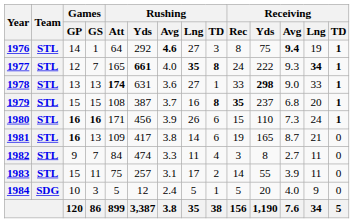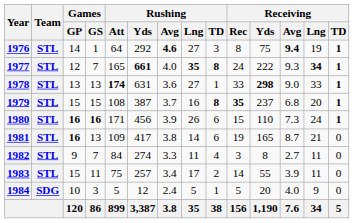 <table class="wikitable" style="text-align:center;">
 <tr>
 <th rowspan="2">Year</th>
 <th rowspan="2">Team</th>
 <th colspan="2">Games</th>
 <th colspan="5">Rushing</th>
 <th colspan="5">Receiving</th>
 </tr>
 <tr>
 <th>GP</th>
 <th>GS</th>
 <th>Att</th>
 <th>Yds</th>
 <th>Avg</th>
 <th>Lng</th>
 <th>TD</th>
 <th>Rec</th>
 <th>Yds</th>
 <th>Avg</th>
 <th>Lng</th>
 <th>TD</th>
 </tr>
 <tr>
 <th><a href='#'>1976</a></th>
 <th><a href='#'>STL</a></th>
 <td>14</td>
 <td>1</td>
 <td>64</td>
 <td>292</td>
 <td><strong>4.6</strong></td>
 <td>27</td>
 <td>3</td>
 <td>8</td>
 <td>75</td>
 <td><strong>9.4</strong></td>
 <td>19</td>
 <td><strong>1</strong></td>
 </tr>
 <tr>
 <th><a href='#'>1977</a></th>
 <th><a href='#'>STL</a></th>
 <td>12</td>
 <td>7</td>
 <td>165</td>
 <td><strong>661</strong></td>
 <td>4.0</td>
 <td><strong>35</strong></td>
 <td><strong>8</strong></td>
 <td>24</td>
 <td>222</td>
 <td>9.3</td>
 <td><strong>34</strong></td>
 <td><strong>1</strong></td>
 </tr>
 <tr>
 <th><a href='#'>1978</a></th>
 <th><a href='#'>STL</a></th>
 <td>13</td>
 <td>13</td>
 <td><strong>174</strong></td>
 <td>631</td>
 <td>3.6</td>
 <td>27</td>
 <td>1</td>
 <td>33</td>
 <td><strong>298</strong></td>
 <td>9.0</td>
 <td>33</td>
 <td><strong>1</strong></td>
 </tr>
 <tr>
 <th><a href='#'>1979</a></th>
 <th><a href='#'>STL</a></th>
 <td>15</td>
 <td>15</td>
 <td>108</td>
 <td>387</td>
 <td>3.7</td>
 <td>16</td>
 <td><strong>8</strong></td>
 <td><strong>35</strong></td>
 <td>237</td>
 <td>6.8</td>
 <td>20</td>
 <td><strong>1</strong></td>
 </tr>
 <tr>
 <th><a href='#'>1980</a></th>
 <th><a href='#'>STL</a></th>
 <td><strong>16</strong></td>
 <td><strong>16</strong></td>
 <td>171</td>
 <td>456</td>
 <td>3.9</td>
 <td>26</td>
 <td>6</td>
 <td>15</td>
 <td>110</td>
 <td>7.3</td>
 <td>24</td>
 <td><strong>1</strong></td>
 </tr>
 <tr>
 <th><a href='#'>1981</a></th>
 <th><a href='#'>STL</a></th>
 <td><strong>16</strong></td>
 <td>13</td>
 <td>109</td>
 <td>417</td>
 <td>3.8</td>
 <td>14</td>
 <td>6</td>
 <td>19</td>
 <td>165</td>
 <td>8.7</td>
 <td>21</td>
 <td>0</td>
 </tr>
 <tr>
 <th><a href='#'>1982</a></th>
 <th><a href='#'>STL</a></th>
 <td>9</td>
 <td>7</td>
 <td>84</td>
-<td>474</td>
+<td>274</td>
 <td>3.3</td>
 <td>11</td>
 <td>4</td>
 <td>3</td>
 <td>8</td>
 <td>2.7</td>
 <td>11</td>
 <td>0</td>
 </tr>
 <tr>
 <th><a href='#'>1983</a></th>
 <th><a href='#'>STL</a></th>
 <td>15</td>
 <td>11</td>
 <td>75</td>
 <td>257</td>
-<td>3.1</td>
+<td>3.4</td>
 <td>17</td>
 <td>2</td>
 <td>14</td>
 <td>55</td>
 <td>3.9</td>
 <td>11</td>
 <td>0</td>
 </tr>
 <tr>
 <th><a href='#'>1984</a></th>
 <th><a href='#'>SDG</a></th>
 <td>10</td>
 <td>3</td>
 <td>5</td>
 <td>12</td>
 <td>2.4</td>
 <td>5</td>
 <td>1</td>
 <td>5</td>
 <td>20</td>
 <td>4.0</td>
 <td>9</td>
 <td>0</td>
 </tr>
 <tr>
 <th colspan="2"></th>
 <th>120</th>
 <th>86</th>
 <th>899</th>
 <th>3,387</th>
 <th>3.8</th>
 <th>35</th>
 <th>38</th>
 <th>156</th>
 <th>1,190</th>
 <th>7.6</th>
 <th>34</th>
 <th>5</th>
 </tr>
 </table>
